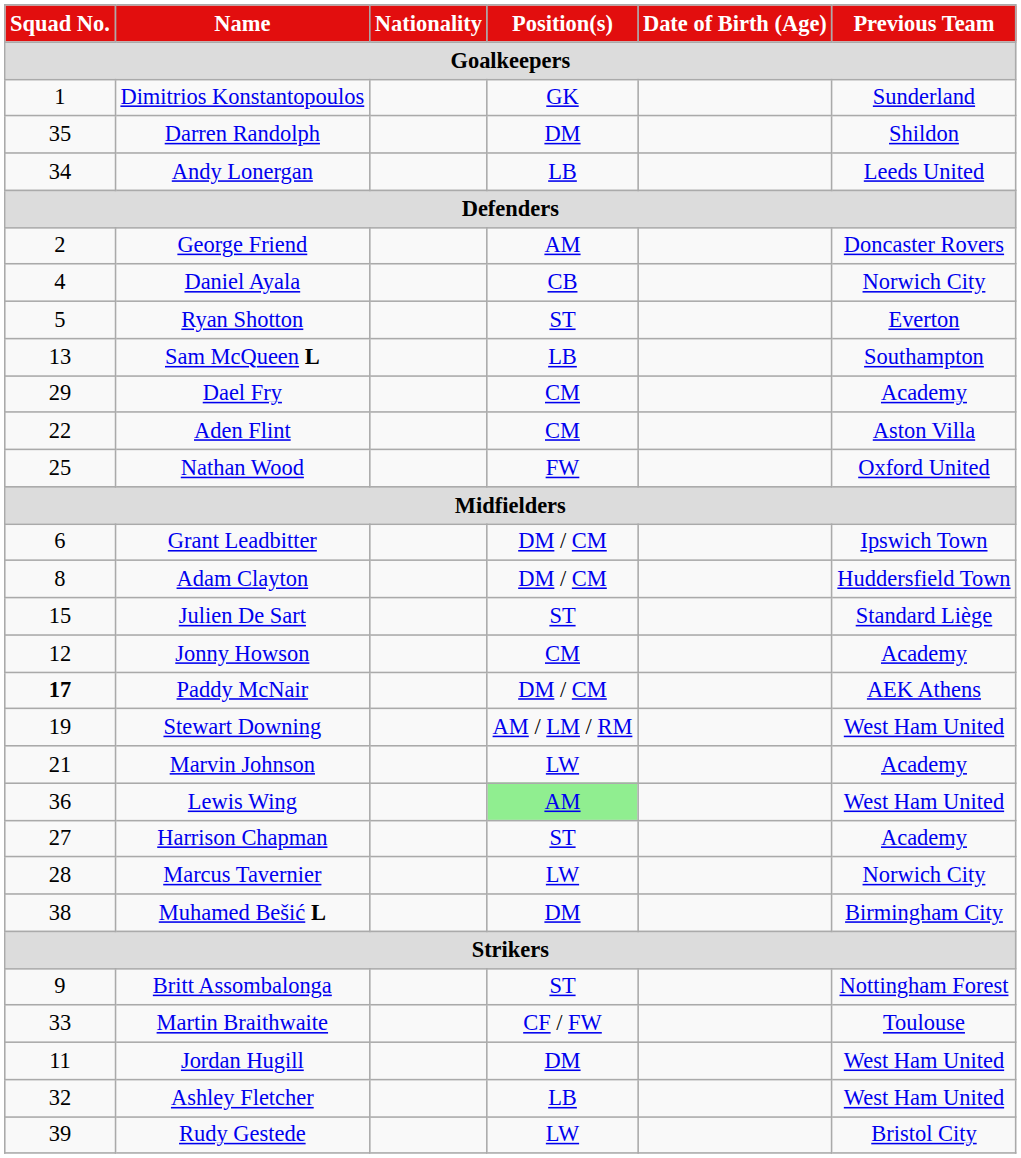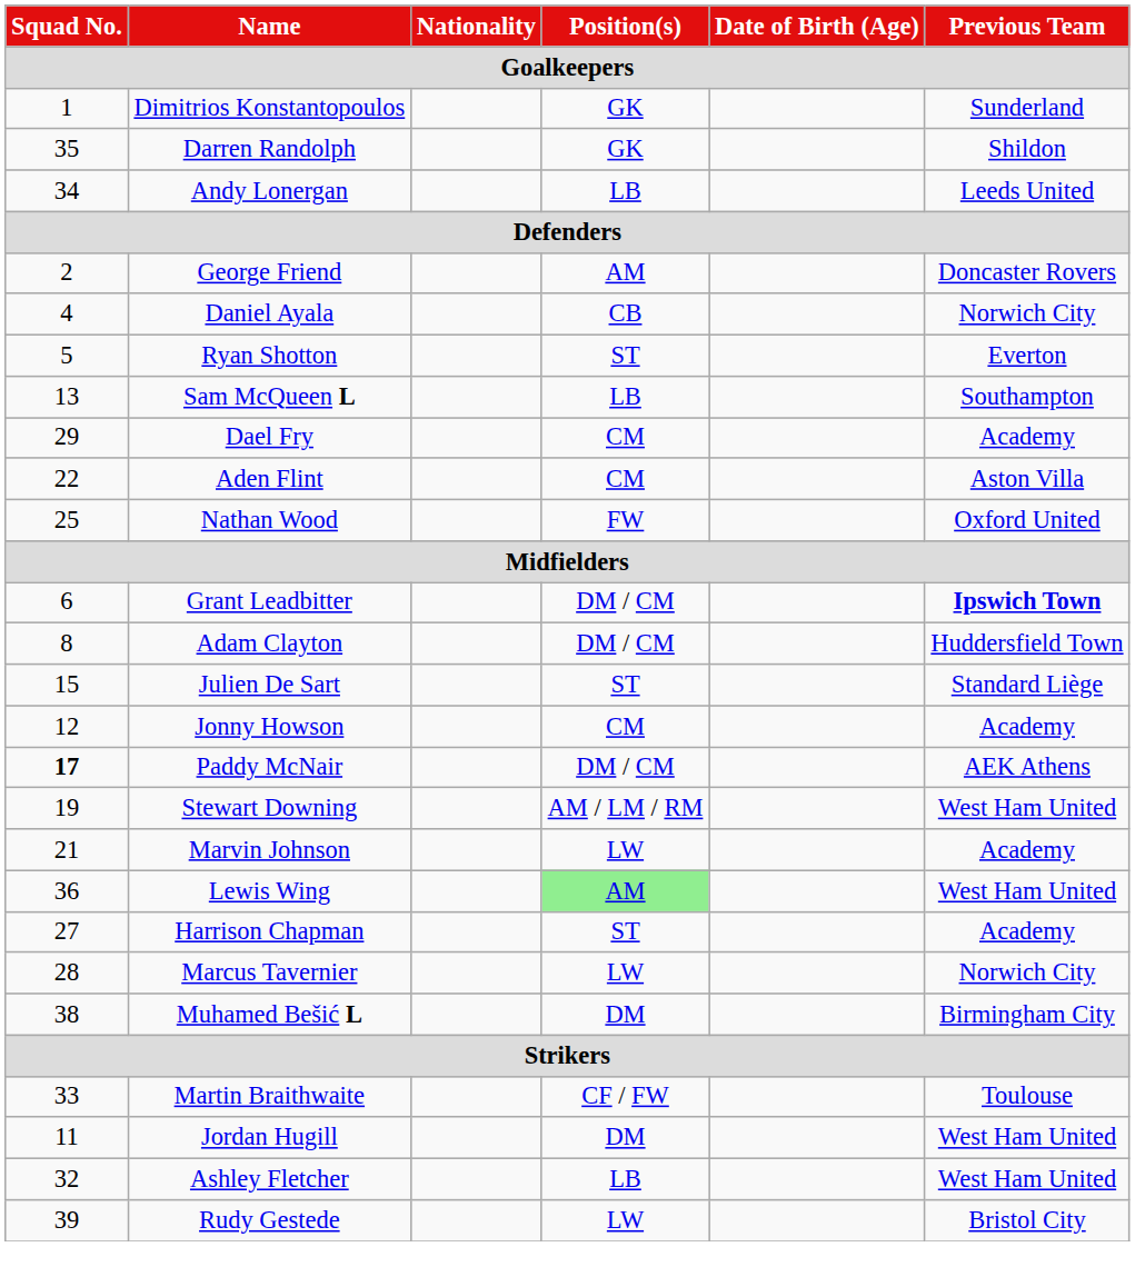 <table class="wikitable" style="text-align:center; font-size:90%;">
 <tr>
 <th style="background:#E20E0E; color:white; text-align:center;">Squad No.</th>
 <th style="background:#E20E0E; color:white; text-align:center;">Name</th>
 <th style="background:#E20E0E; color:white; text-align:center;">Nationality</th>
 <th style="background:#E20E0E; color:white; text-align:center;">Position(s)</th>
 <th style="background:#E20E0E; color:white; text-align:center;">Date of Birth (Age)</th>
 <th style="background:#E20E0E; color:white; text-align:center;">Previous Team</th>
 </tr>
 <tr>
 <th colspan="6" style="background:#dcdcdc; text-align:center">Goalkeepers</th>
 </tr>
 <tr>
 <td>1</td>
 <td><a href='#'>Dimitrios Konstantopoulos</a></td>
 <td></td>
 <td><a href='#'>GK</a></td>
 <td></td>
 <td> <a href='#'>Sunderland</a></td>
 </tr>
 <tr>
 <td>35</td>
 <td><a href='#'>Darren Randolph</a></td>
 <td></td>
-<td><a href='#'>DM</a></td>
+<td><a href='#'>GK</a></td>
 <td></td>
 <td> <a href='#'>Shildon</a></td>
 </tr>
 <tr>
 <td>34</td>
 <td><a href='#'>Andy Lonergan</a></td>
 <td></td>
 <td><a href='#'>LB</a></td>
 <td></td>
 <td> <a href='#'>Leeds United</a></td>
 </tr>
 <tr>
 <th colspan="6" style="background:#dcdcdc; text-align:center">Defenders</th>
 </tr>
 <tr>
 <td>2</td>
 <td><a href='#'>George Friend</a></td>
 <td></td>
 <td><a href='#'>AM</a></td>
 <td></td>
 <td> <a href='#'>Doncaster Rovers</a></td>
 </tr>
 <tr>
 <td>4</td>
 <td><a href='#'>Daniel Ayala</a></td>
 <td></td>
 <td><a href='#'>CB</a></td>
 <td></td>
 <td> <a href='#'>Norwich City</a></td>
 </tr>
 <tr>
 <td>5</td>
 <td><a href='#'>Ryan Shotton</a></td>
 <td></td>
 <td><a href='#'>ST</a></td>
 <td></td>
 <td> <a href='#'>Everton</a></td>
 </tr>
 <tr>
 <td>13</td>
 <td><a href='#'>Sam McQueen</a> <strong>L</strong></td>
 <td></td>
 <td><a href='#'>LB</a></td>
 <td></td>
 <td> <a href='#'>Southampton</a></td>
 </tr>
 <tr>
 <td>29</td>
 <td><a href='#'>Dael Fry</a></td>
 <td></td>
 <td><a href='#'>CM</a></td>
 <td></td>
 <td><a href='#'>Academy</a></td>
 </tr>
 <tr>
 <td>22</td>
 <td><a href='#'>Aden Flint</a></td>
 <td></td>
 <td><a href='#'>CM</a></td>
 <td></td>
 <td> <a href='#'>Aston Villa</a></td>
 </tr>
 <tr>
 <td>25</td>
 <td><a href='#'>Nathan Wood</a></td>
 <td></td>
 <td><a href='#'>FW</a></td>
 <td></td>
 <td> <a href='#'>Oxford United</a></td>
 </tr>
 <tr>
 <th colspan="6" style="background:#dcdcdc; text-align:center">Midfielders</th>
 </tr>
 <tr>
 <td>6</td>
 <td><a href='#'>Grant Leadbitter</a></td>
 <td></td>
 <td><a href='#'>DM</a> / <a href='#'>CM</a></td>
 <td></td>
-<td> <a href='#'>Ipswich Town</a></td>
+<td><strong> <a href='#'>Ipswich Town</a></strong></td>
 </tr>
 <tr>
 <td>8</td>
 <td><a href='#'>Adam Clayton</a></td>
 <td></td>
 <td><a href='#'>DM</a> / <a href='#'>CM</a></td>
 <td></td>
 <td> <a href='#'>Huddersfield Town</a></td>
 </tr>
 <tr>
 <td>15</td>
 <td><a href='#'>Julien De Sart</a></td>
 <td></td>
 <td><a href='#'>ST</a></td>
 <td></td>
 <td> <a href='#'>Standard Liège</a></td>
 </tr>
 <tr>
 <td>12</td>
 <td><a href='#'>Jonny Howson</a></td>
 <td></td>
 <td><a href='#'>CM</a></td>
 <td></td>
 <td><a href='#'>Academy</a></td>
 </tr>
 <tr>
 <td><strong>17</strong></td>
 <td><a href='#'>Paddy McNair</a></td>
 <td></td>
 <td><a href='#'>DM</a> / <a href='#'>CM</a></td>
 <td></td>
 <td> <a href='#'>AEK Athens</a></td>
 </tr>
 <tr>
 <td>19</td>
 <td><a href='#'>Stewart Downing</a></td>
 <td></td>
 <td><a href='#'>AM</a> / <a href='#'>LM</a> / <a href='#'>RM</a></td>
 <td></td>
 <td> <a href='#'>West Ham United</a></td>
 </tr>
 <tr>
 <td>21</td>
 <td><a href='#'>Marvin Johnson</a></td>
 <td></td>
 <td><a href='#'>LW</a></td>
 <td></td>
 <td><a href='#'>Academy</a></td>
 </tr>
 <tr>
 <td>36</td>
 <td><a href='#'>Lewis Wing</a></td>
 <td></td>
 <td style="background: lightgreen;"><a href='#'>AM</a></td>
 <td></td>
 <td> <a href='#'>West Ham United</a></td>
 </tr>
 <tr>
 <td>27</td>
 <td><a href='#'>Harrison Chapman</a></td>
 <td></td>
 <td><a href='#'>ST</a></td>
 <td></td>
 <td><a href='#'>Academy</a></td>
 </tr>
 <tr>
 <td>28</td>
 <td><a href='#'>Marcus Tavernier</a></td>
 <td></td>
 <td><a href='#'>LW</a></td>
 <td></td>
 <td> <a href='#'>Norwich City</a></td>
 </tr>
 <tr>
 <td>38</td>
 <td><a href='#'>Muhamed Bešić</a> <strong>L</strong></td>
 <td></td>
 <td><a href='#'>DM</a></td>
 <td></td>
 <td> <a href='#'>Birmingham City</a></td>
 </tr>
 <tr>
 <th colspan="6" style="background:#dcdcdc; text-align:center">Strikers</th>
 </tr>
 <tr>
-<td>9</td>
-<td><a href='#'>Britt Assombalonga</a></td>
-<td></td>
-<td><a href='#'>ST</a></td>
-<td></td>
-<td> <a href='#'>Nottingham Forest</a></td>
-</tr>
-<tr>
 <td>33</td>
 <td><a href='#'>Martin Braithwaite</a></td>
 <td></td>
 <td><a href='#'>CF</a> / <a href='#'>FW</a></td>
 <td></td>
 <td> <a href='#'>Toulouse</a></td>
 </tr>
 <tr>
 <td>11</td>
 <td><a href='#'>Jordan Hugill</a></td>
 <td></td>
 <td><a href='#'>DM</a></td>
 <td></td>
 <td> <a href='#'>West Ham United</a></td>
 </tr>
 <tr>
 <td>32</td>
 <td><a href='#'>Ashley Fletcher</a></td>
 <td></td>
 <td><a href='#'>LB</a></td>
 <td></td>
 <td> <a href='#'>West Ham United</a></td>
 </tr>
 <tr>
 <td>39</td>
 <td><a href='#'>Rudy Gestede</a></td>
 <td></td>
 <td><a href='#'>LW</a></td>
 <td></td>
 <td> <a href='#'>Bristol City</a></td>
 </tr>
 </table>
